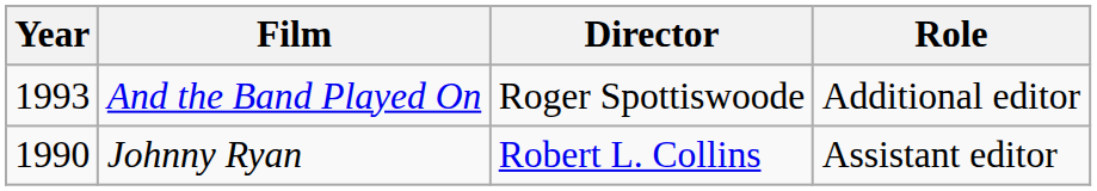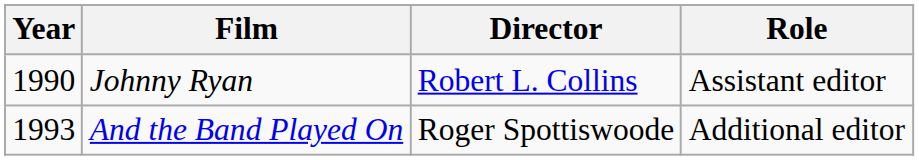 <table class="wikitable">
 <tr>
 <th>Year</th>
 <th>Film</th>
 <th>Director</th>
 <th>Role</th>
 </tr>
 <tr>
+<td>1990</td>
+<td><em>Johnny Ryan</em></td>
+<td><a href='#'>Robert L. Collins</a></td>
+<td>Assistant editor</td>
+</tr>
+<tr>
 <td>1993</td>
 <td><em><a href='#'>And the Band Played On</a></em></td>
 <td>Roger Spottiswoode</td>
 <td>Additional editor</td>
 </tr>
-<tr>
-<td>1990</td>
-<td><em>Johnny Ryan</em></td>
-<td><a href='#'>Robert L. Collins</a></td>
-<td>Assistant editor</td>
-</tr>
 </table>
